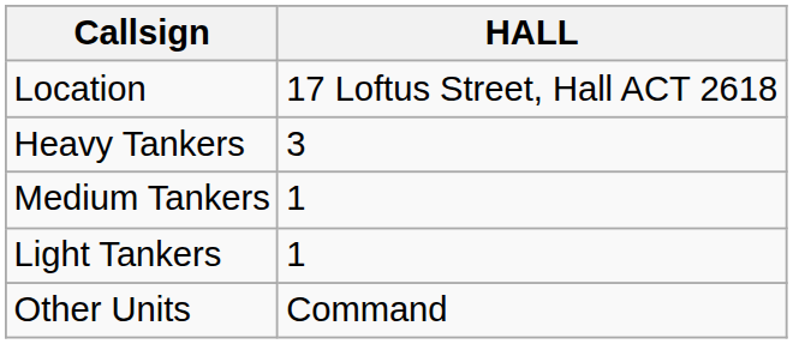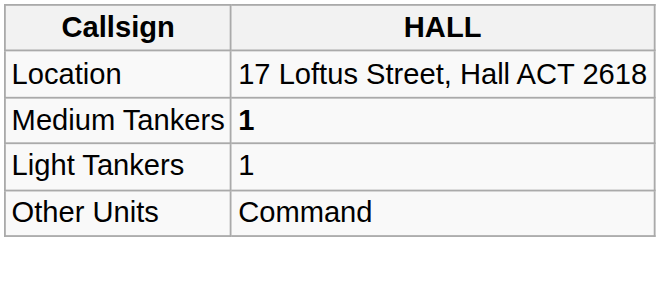 <table class="wikitable mw-collapsible">
 <tr>
 <th>Callsign</th>
 <th>HALL</th>
 </tr>
 <tr>
 <td>Location</td>
 <td>17 Loftus Street, Hall ACT 2618</td>
 </tr>
 <tr>
-<td>Heavy Tankers</td>
-<td>3</td>
-</tr>
-<tr>
 <td>Medium Tankers</td>
-<td>1</td>
+<td><strong>1</strong></td>
 </tr>
 <tr>
 <td>Light Tankers</td>
 <td>1</td>
 </tr>
 <tr>
 <td>Other Units</td>
 <td>Command</td>
 </tr>
 </table>
